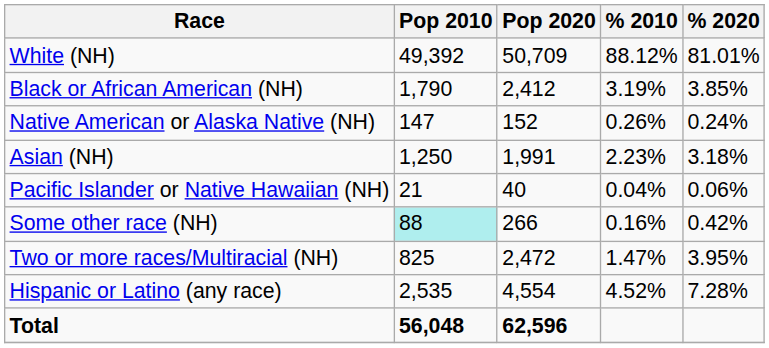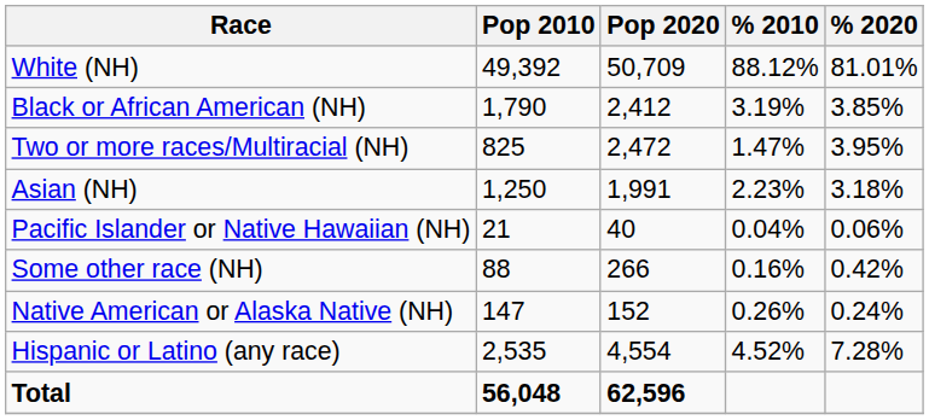 <table class="wikitable">
 <tr>
 <th>Race</th>
 <th>Pop 2010</th>
 <th>Pop 2020</th>
 <th>% 2010</th>
 <th>% 2020</th>
 </tr>
 <tr>
 <td><a href='#'>White</a> (NH)</td>
 <td>49,392</td>
 <td>50,709</td>
 <td>88.12%</td>
 <td>81.01%</td>
 </tr>
 <tr>
 <td><a href='#'>Black or African American</a> (NH)</td>
 <td>1,790</td>
 <td>2,412</td>
 <td>3.19%</td>
 <td>3.85%</td>
 </tr>
 <tr>
-<td><a href='#'>Native American</a> or <a href='#'>Alaska Native</a> (NH)</td>
-<td>147</td>
-<td>152</td>
-<td>0.26%</td>
-<td>0.24%</td>
+<td><a href='#'>Two or more races/Multiracial</a> (NH)</td>
+<td>825</td>
+<td>2,472</td>
+<td>1.47%</td>
+<td>3.95%</td>
 </tr>
 <tr>
 <td><a href='#'>Asian</a> (NH)</td>
 <td>1,250</td>
 <td>1,991</td>
 <td>2.23%</td>
 <td>3.18%</td>
 </tr>
 <tr>
 <td><a href='#'>Pacific Islander</a> or <a href='#'>Native Hawaiian</a> (NH)</td>
 <td>21</td>
 <td>40</td>
 <td>0.04%</td>
 <td>0.06%</td>
 </tr>
 <tr>
 <td><a href='#'>Some other race</a> (NH)</td>
-<td style="background: paleturquoise;">88</td>
+<td>88</td>
 <td>266</td>
 <td>0.16%</td>
 <td>0.42%</td>
 </tr>
 <tr>
-<td><a href='#'>Two or more races/Multiracial</a> (NH)</td>
-<td>825</td>
-<td>2,472</td>
-<td>1.47%</td>
-<td>3.95%</td>
+<td><a href='#'>Native American</a> or <a href='#'>Alaska Native</a> (NH)</td>
+<td>147</td>
+<td>152</td>
+<td>0.26%</td>
+<td>0.24%</td>
 </tr>
 <tr>
 <td><a href='#'>Hispanic or Latino</a> (any race)</td>
 <td>2,535</td>
 <td>4,554</td>
 <td>4.52%</td>
 <td>7.28%</td>
 </tr>
 <tr>
 <td><strong>Total</strong></td>
 <td><strong>56,048</strong></td>
 <td><strong>62,596</strong></td>
 <td></td>
 <td></td>
 </tr>
 <tr>
 </tr>
 </table>
